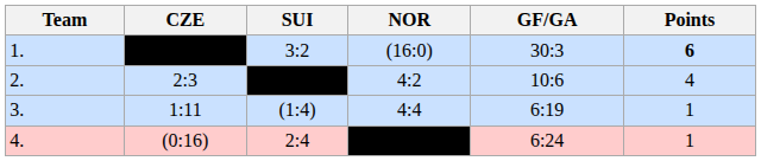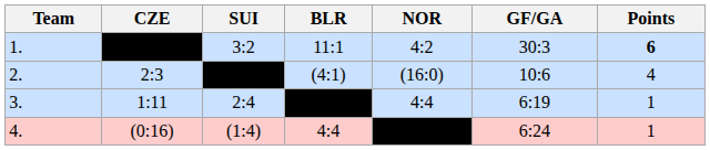 <table class="wikitable" bgcolor="#EFEFFF" width="50%">
 <tr bgcolor="#BCD2EE">
 <th>Team</th>
 <th>CZE</th>
 <th>SUI</th>
+<th>BLR</th>
 <th>NOR</th>
 <th>GF/GA</th>
 <th>Points</th>
 </tr>
 <tr bgcolor="#CAE1FF" align="center">
 <td align="left">1. </td>
 <td style="background:#000000;"></td>
 <td>3:2</td>
-<td>(16:0)</td>
+<td>11:1</td>
+<td>4:2</td>
 <td>30:3</td>
 <td><strong>6</strong></td>
 </tr>
 <tr bgcolor="#CAE1FF" align="center">
 <td align="left">2. </td>
 <td>2:3</td>
 <td style="background:#000000;"></td>
-<td>4:2</td>
+<td>(4:1)</td>
+<td>(16:0)</td>
 <td>10:6</td>
 <td>4</td>
 </tr>
 <tr bgcolor="#CAE1FF" align="center">
 <td align="left">3. </td>
 <td>1:11</td>
-<td>(1:4)</td>
+<td>2:4</td>
+<td style="background:#000000;"></td>
 <td>4:4</td>
 <td>6:19</td>
 <td>1</td>
 </tr>
 <tr bgcolor="#ffcccc" align="center">
 <td align="left">4. </td>
 <td>(0:16)</td>
-<td>2:4</td>
+<td>(1:4)</td>
+<td>4:4</td>
 <td style="background:#000000;"></td>
 <td>6:24</td>
 <td>1</td>
 </tr>
 </table>
